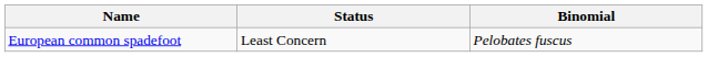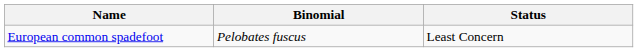 <table width=60% class="wikitable">
 <tr>
 <th width=20%>Name</th>
+<th width=20%>Binomial</th>
 <th width=20%>Status</th>
-<th width=20%>Binomial</th>
 </tr>
 <tr>
 <td><a href='#'>European common spadefoot</a><br></td>
+<td><em>Pelobates fuscus</em></td>
 <td>Least Concern</td>
-<td><em>Pelobates fuscus</em></td>
 </tr>
 </table>
